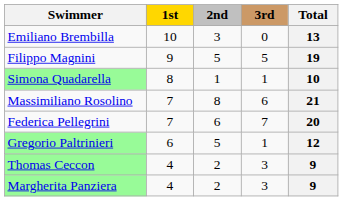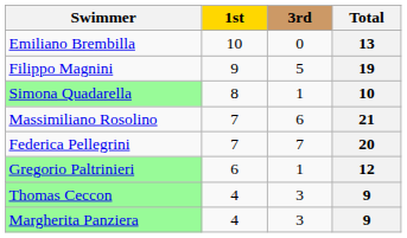 <table class="wikitable" width=45% style="font-size:100%; text-align:center;">
 <tr>
 <th style=width:30%>Swimmer</th>
 <th style=background:gold; width=10%>1st</th>
-<th style=background:silver; width=10%>2nd</th>
 <th style=background:#cc9966; width=10%>3rd</th>
 <th width=10%>Total</th>
 </tr>
 <tr>
 <td align=left><a href='#'>Emiliano Brembilla</a></td>
 <td>10</td>
-<td>3</td>
 <td>0</td>
 <th>13</th>
 </tr>
 <tr>
 <td align=left><a href='#'>Filippo Magnini</a></td>
 <td>9</td>
 <td>5</td>
-<td>5</td>
 <th>19</th>
 </tr>
 <tr>
 <td align=left bgcolor=palegreen><a href='#'>Simona Quadarella</a></td>
 <td>8</td>
 <td>1</td>
-<td>1</td>
 <th>10</th>
 </tr>
 <tr>
 <td align=left><a href='#'>Massimiliano Rosolino</a></td>
 <td>7</td>
-<td>8</td>
 <td>6</td>
 <th>21</th>
 </tr>
 <tr>
 <td align=left><a href='#'>Federica Pellegrini</a></td>
 <td>7</td>
-<td>6</td>
 <td>7</td>
 <th>20</th>
 </tr>
 <tr>
 <td align=left bgcolor=palegreen><a href='#'>Gregorio Paltrinieri</a></td>
 <td>6</td>
-<td>5</td>
 <td>1</td>
 <th>12</th>
 </tr>
 <tr>
 <td align=left bgcolor=palegreen><a href='#'>Thomas Ceccon</a></td>
 <td>4</td>
-<td>2</td>
 <td>3</td>
 <th>9</th>
 </tr>
 <tr>
 <td align=left bgcolor=palegreen><a href='#'>Margherita Panziera</a></td>
 <td>4</td>
-<td>2</td>
 <td>3</td>
 <th>9</th>
 </tr>
 </table>
